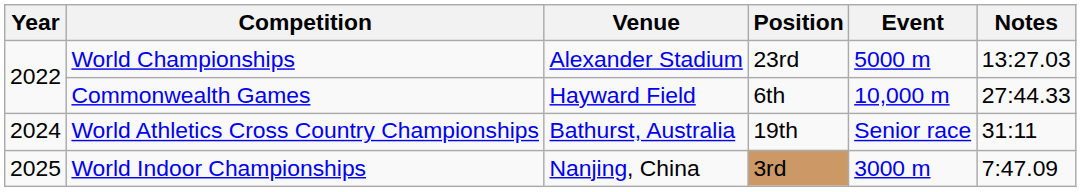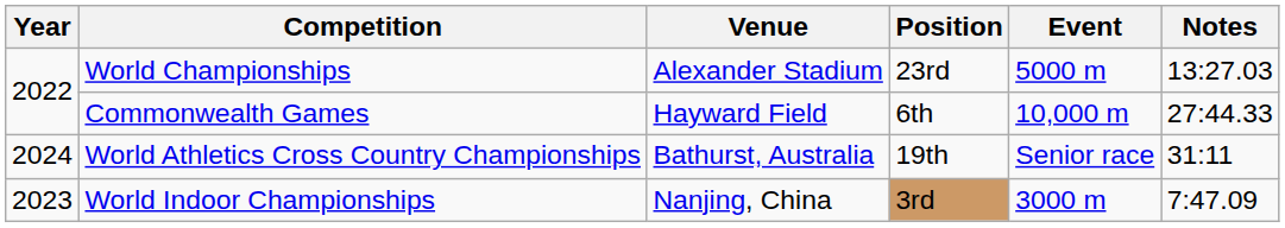 <table class="wikitable sortable">
 <tr>
 <th>Year</th>
 <th>Competition</th>
 <th>Venue</th>
 <th>Position</th>
 <th>Event</th>
 <th>Notes</th>
 </tr>
 <tr>
 <td rowspan="2">2022</td>
 <td><a href='#'>World Championships</a></td>
 <td><a href='#'>Alexander Stadium</a></td>
 <td>23rd</td>
 <td><a href='#'>5000 m</a></td>
 <td>13:27.03</td>
 </tr>
 <tr>
 <td><a href='#'>Commonwealth Games</a></td>
 <td><a href='#'>Hayward Field</a></td>
 <td>6th</td>
 <td><a href='#'>10,000 m</a></td>
 <td>27:44.33</td>
 </tr>
 <tr>
 <td>2024</td>
 <td><a href='#'>World Athletics Cross Country Championships</a></td>
 <td><a href='#'>Bathurst, Australia</a></td>
 <td>19th</td>
 <td><a href='#'>Senior race</a></td>
 <td>31:11</td>
 </tr>
 <tr>
-<td>2025</td>
+<td>2023</td>
 <td><a href='#'>World Indoor Championships</a></td>
 <td><a href='#'>Nanjing</a>, China</td>
 <td bgcolor=cc9966>3rd</td>
 <td><a href='#'>3000 m</a></td>
 <td>7:47.09</td>
 </tr>
 </table>
